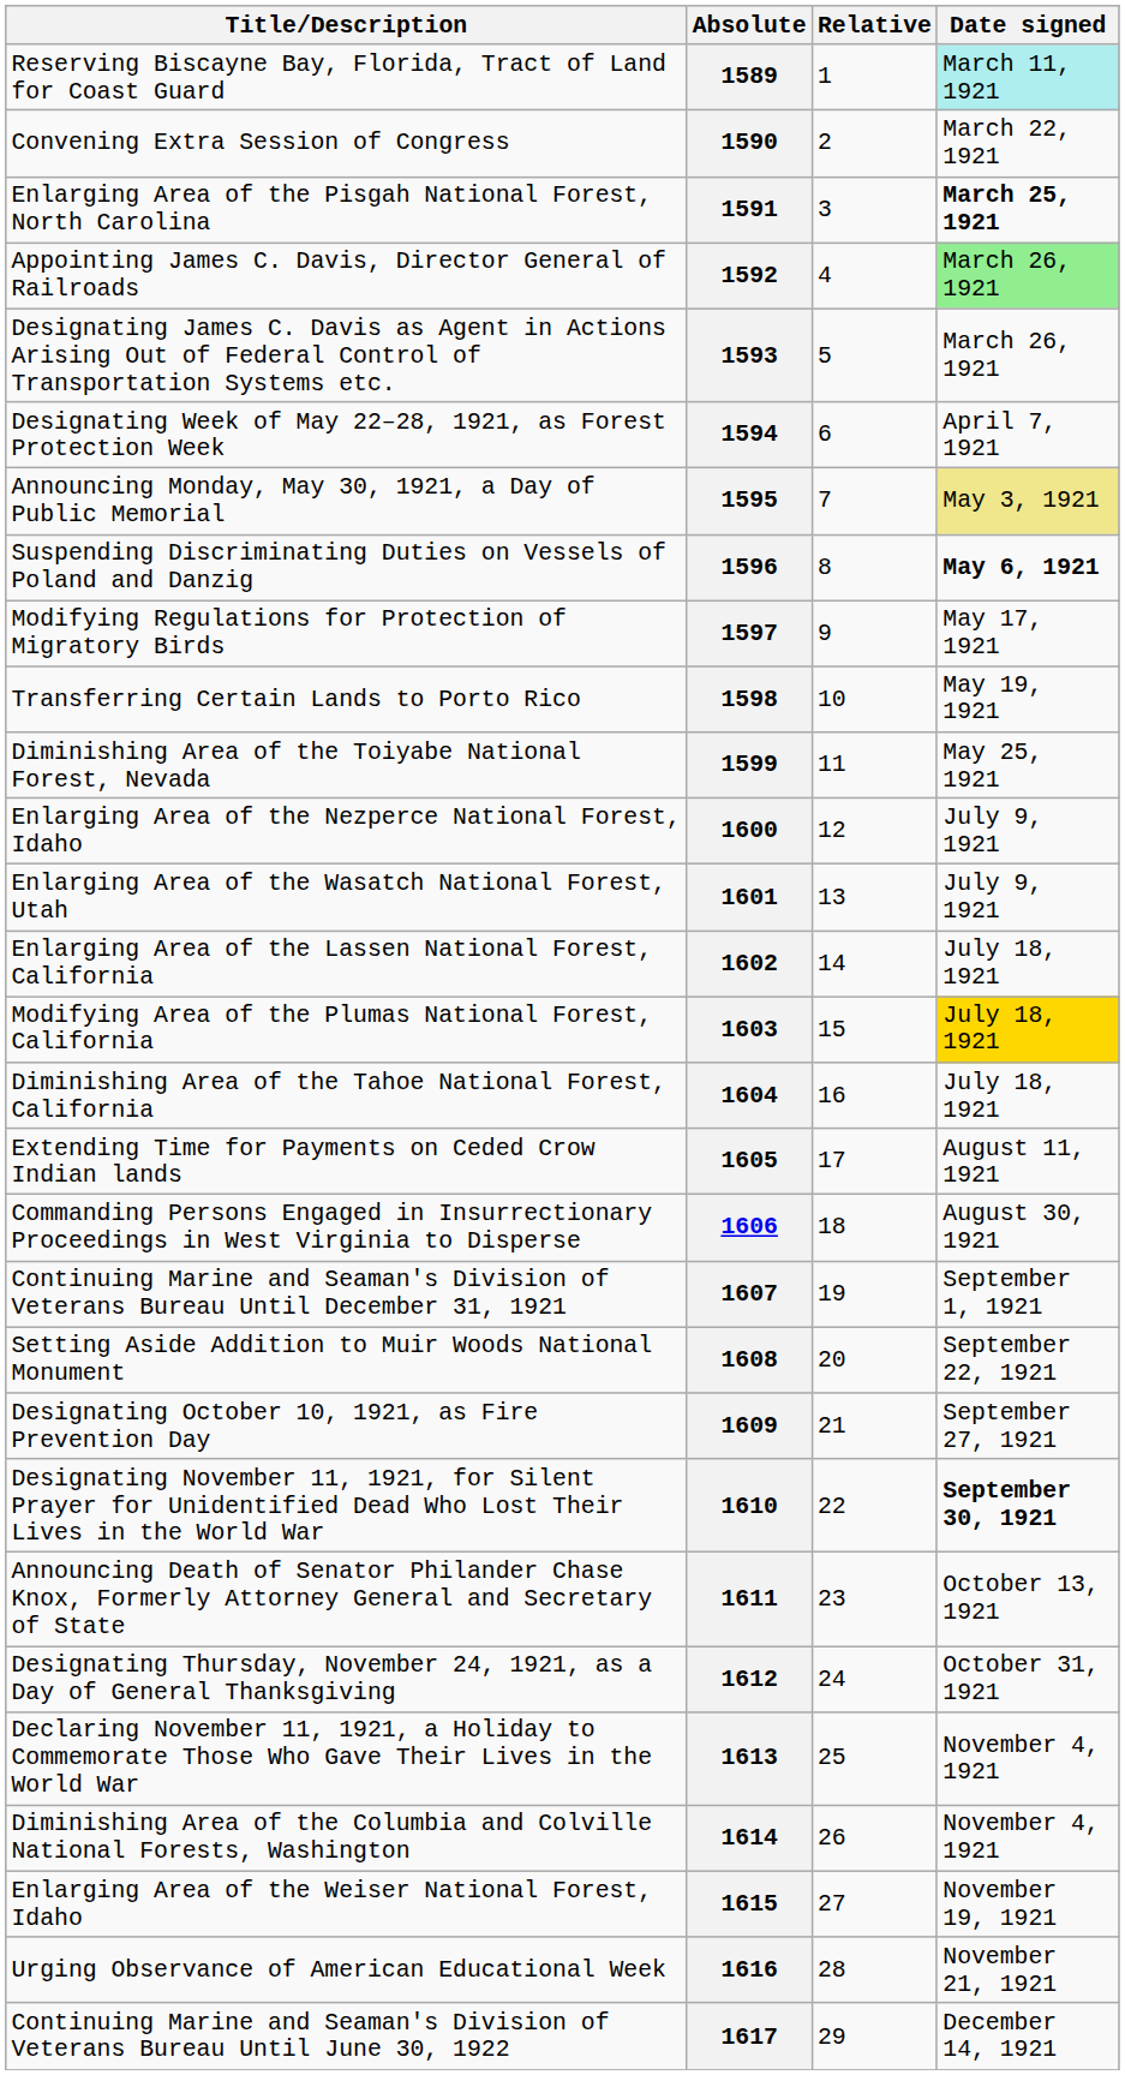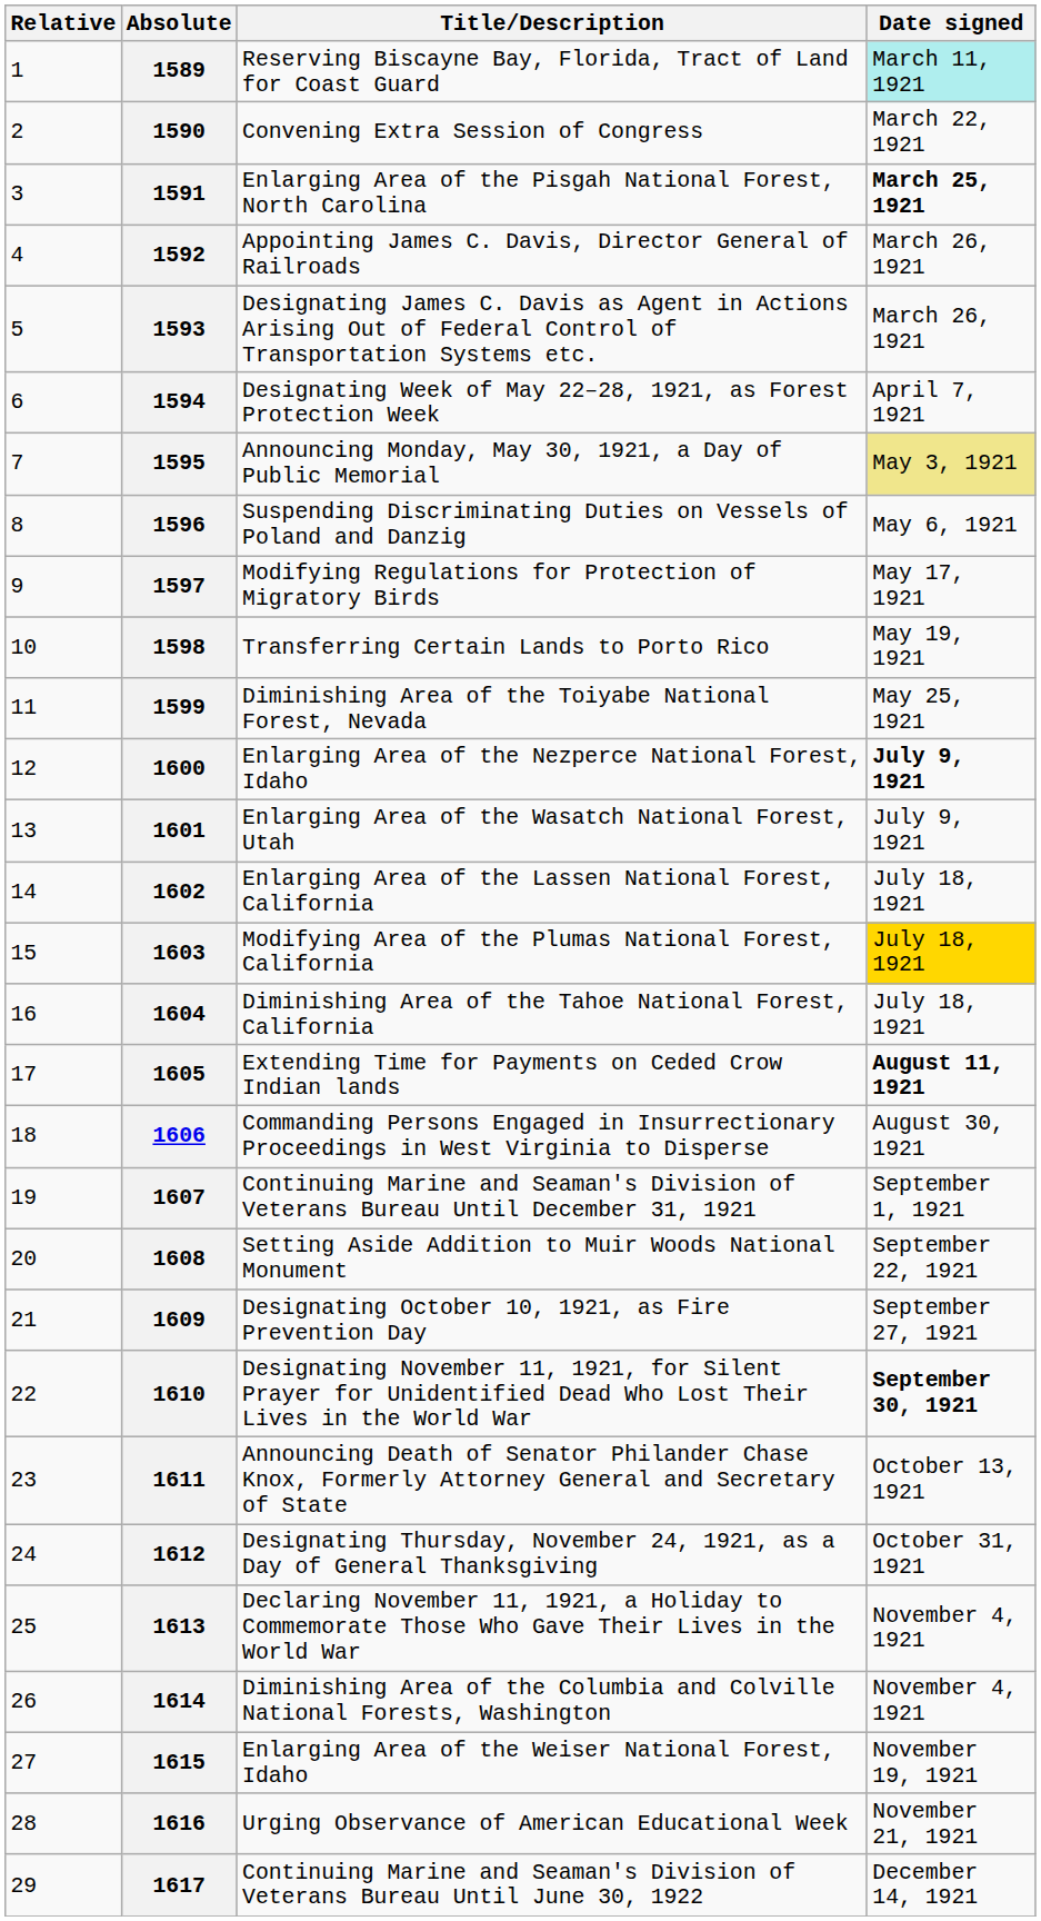 <table class="wikitable">
 <tr>
+<th>Relative </th>
+<th>Absolute </th>
 <th>Title/Description</th>
-<th>Absolute </th>
-<th>Relative </th>
 <th>Date signed</th>
 </tr>
 <tr>
+<td>1</td>
+<th>1589</th>
 <td>Reserving Biscayne Bay, Florida, Tract of Land for Coast Guard</td>
-<th>1589</th>
-<td>1</td>
 <td style="background: paleturquoise;">March 11, 1921</td>
 </tr>
 <tr>
+<td>2</td>
+<th>1590</th>
 <td>Convening Extra Session of Congress</td>
-<th>1590</th>
-<td>2</td>
 <td>March 22, 1921</td>
 </tr>
 <tr>
+<td>3</td>
+<th>1591</th>
 <td>Enlarging Area of the Pisgah National Forest, North Carolina</td>
-<th>1591</th>
-<td>3</td>
 <td><strong>March 25, 1921</strong></td>
 </tr>
 <tr>
+<td>4</td>
+<th>1592</th>
 <td>Appointing James C. Davis, Director General of Railroads</td>
-<th>1592</th>
-<td>4</td>
-<td style="background: lightgreen;">March 26, 1921</td>
-</tr>
-<tr>
-<td>Designating James C. Davis as Agent in Actions Arising Out of Federal Control of Transportation Systems etc.</td>
-<th>1593</th>
-<td>5</td>
 <td>March 26, 1921</td>
 </tr>
 <tr>
+<td>5</td>
+<th>1593</th>
+<td>Designating James C. Davis as Agent in Actions Arising Out of Federal Control of Transportation Systems etc.</td>
+<td>March 26, 1921</td>
+</tr>
+<tr>
+<td>6</td>
+<th>1594</th>
 <td>Designating Week of May 22–28, 1921, as Forest Protection Week</td>
-<th>1594</th>
-<td>6</td>
 <td>April 7, 1921</td>
 </tr>
 <tr>
+<td>7</td>
+<th>1595</th>
 <td>Announcing Monday, May 30, 1921, a Day of Public Memorial</td>
-<th>1595</th>
-<td>7</td>
 <td style="background: khaki;">May 3, 1921</td>
 </tr>
 <tr>
+<td>8</td>
+<th>1596</th>
 <td>Suspending Discriminating Duties on Vessels of Poland and Danzig</td>
-<th>1596</th>
-<td>8</td>
-<td><strong>May 6, 1921</strong></td>
+<td>May 6, 1921</td>
 </tr>
 <tr>
+<td>9</td>
+<th>1597</th>
 <td>Modifying Regulations for Protection of Migratory Birds</td>
-<th>1597</th>
-<td>9</td>
 <td>May 17, 1921</td>
 </tr>
 <tr>
+<td>10</td>
+<th>1598</th>
 <td>Transferring Certain Lands to Porto Rico</td>
-<th>1598</th>
-<td>10</td>
 <td>May 19, 1921</td>
 </tr>
 <tr>
+<td>11</td>
+<th>1599</th>
 <td>Diminishing Area of the Toiyabe National Forest, Nevada</td>
-<th>1599</th>
-<td>11</td>
 <td>May 25, 1921</td>
 </tr>
 <tr>
+<td>12</td>
+<th>1600</th>
 <td>Enlarging Area of the Nezperce National Forest, Idaho</td>
-<th>1600</th>
-<td>12</td>
+<td><strong>July 9, 1921</strong></td>
+</tr>
+<tr>
+<td>13</td>
+<th>1601</th>
+<td>Enlarging Area of the Wasatch National Forest, Utah</td>
 <td>July 9, 1921</td>
 </tr>
 <tr>
-<td>Enlarging Area of the Wasatch National Forest, Utah</td>
-<th>1601</th>
-<td>13</td>
-<td>July 9, 1921</td>
-</tr>
-<tr>
+<td>14</td>
+<th>1602</th>
 <td>Enlarging Area of the Lassen National Forest, California</td>
-<th>1602</th>
-<td>14</td>
 <td>July 18, 1921</td>
 </tr>
 <tr>
+<td>15</td>
+<th>1603</th>
 <td>Modifying Area of the Plumas National Forest, California</td>
-<th>1603</th>
-<td>15</td>
 <td style="background: gold;">July 18, 1921</td>
 </tr>
 <tr>
+<td>16</td>
+<th>1604</th>
 <td>Diminishing Area of the Tahoe National Forest, California</td>
-<th>1604</th>
-<td>16</td>
 <td>July 18, 1921</td>
 </tr>
 <tr>
+<td>17</td>
+<th>1605</th>
 <td>Extending Time for Payments on Ceded Crow Indian lands</td>
-<th>1605</th>
-<td>17</td>
-<td>August 11, 1921</td>
+<td><strong>August 11, 1921</strong></td>
 </tr>
 <tr>
+<td>18</td>
+<th><a href='#'>1606</a></th>
 <td>Commanding Persons Engaged in Insurrectionary Proceedings in West Virginia to Disperse</td>
-<th><a href='#'>1606</a></th>
-<td>18</td>
 <td>August 30, 1921</td>
 </tr>
 <tr>
+<td>19</td>
+<th>1607</th>
 <td>Continuing Marine and Seaman's Division of Veterans Bureau Until December 31, 1921</td>
-<th>1607</th>
-<td>19</td>
 <td>September 1, 1921</td>
 </tr>
 <tr>
+<td>20</td>
+<th>1608</th>
 <td>Setting Aside Addition to Muir Woods National Monument</td>
-<th>1608</th>
-<td>20</td>
 <td>September 22, 1921</td>
 </tr>
 <tr>
+<td>21</td>
+<th>1609</th>
 <td>Designating October 10, 1921, as Fire Prevention Day</td>
-<th>1609</th>
-<td>21</td>
 <td>September 27, 1921</td>
 </tr>
 <tr>
+<td>22</td>
+<th>1610</th>
 <td>Designating November 11, 1921, for Silent Prayer for Unidentified Dead Who Lost Their Lives in the World War</td>
-<th>1610</th>
-<td>22</td>
 <td><strong>September 30, 1921</strong></td>
 </tr>
 <tr>
+<td>23</td>
+<th>1611</th>
 <td>Announcing Death of Senator Philander Chase Knox, Formerly Attorney General and Secretary of State</td>
-<th>1611</th>
-<td>23</td>
 <td>October 13, 1921</td>
 </tr>
 <tr>
+<td>24</td>
+<th>1612</th>
 <td>Designating Thursday, November 24, 1921, as a Day of General Thanksgiving</td>
-<th>1612</th>
-<td>24</td>
 <td>October 31, 1921</td>
 </tr>
 <tr>
+<td>25</td>
+<th>1613</th>
 <td>Declaring November 11, 1921, a Holiday to Commemorate Those Who Gave Their Lives in the World War</td>
-<th>1613</th>
-<td>25</td>
 <td>November 4, 1921</td>
 </tr>
 <tr>
+<td>26</td>
+<th>1614</th>
 <td>Diminishing Area of the Columbia and Colville National Forests, Washington</td>
-<th>1614</th>
-<td>26</td>
 <td>November 4, 1921</td>
 </tr>
 <tr>
+<td>27</td>
+<th>1615</th>
 <td>Enlarging Area of the Weiser National Forest, Idaho</td>
-<th>1615</th>
-<td>27</td>
 <td>November 19, 1921</td>
 </tr>
 <tr>
+<td>28</td>
+<th>1616</th>
 <td>Urging Observance of American Educational Week</td>
-<th>1616</th>
-<td>28</td>
 <td>November 21, 1921</td>
 </tr>
 <tr>
+<td>29</td>
+<th>1617</th>
 <td>Continuing Marine and Seaman's Division of Veterans Bureau Until June 30, 1922</td>
-<th>1617</th>
-<td>29</td>
 <td>December 14, 1921</td>
 </tr>
 </table>
